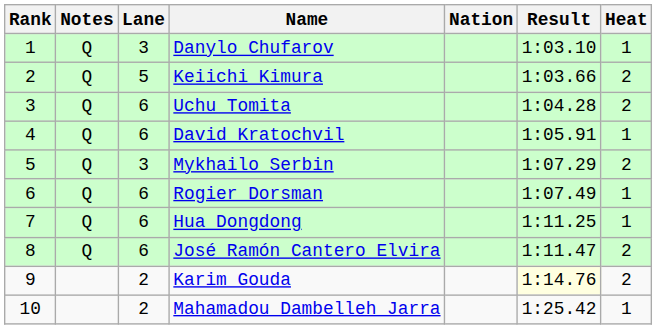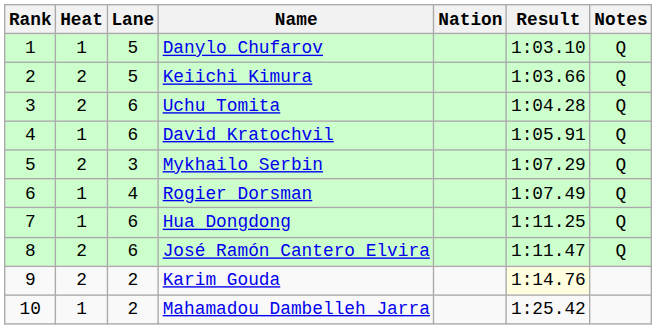 <table class="wikitable sortable" style="text-align:center">
 <tr>
 <th>Rank</th>
-<th>Notes</th>
+<th>Heat</th>
 <th>Lane</th>
 <th>Name</th>
 <th>Nation</th>
 <th>Result</th>
-<th>Heat</th>
+<th>Notes</th>
 </tr>
 <tr bgcolor=ccffcc>
 <td>1</td>
-<td>Q</td>
-<td>3</td>
+<td>1</td>
+<td>5</td>
 <td align=left><a href='#'>Danylo Chufarov</a></td>
 <td align=left></td>
 <td>1:03.10</td>
-<td>1</td>
+<td>Q</td>
 </tr>
 <tr bgcolor=ccffcc>
 <td>2</td>
-<td>Q</td>
+<td>2</td>
 <td>5</td>
 <td align=left><a href='#'>Keiichi Kimura</a></td>
 <td align=left></td>
 <td>1:03.66</td>
-<td>2</td>
+<td>Q</td>
 </tr>
 <tr bgcolor=ccffcc>
 <td>3</td>
-<td>Q</td>
+<td>2</td>
 <td>6</td>
 <td align=left><a href='#'>Uchu Tomita</a></td>
 <td align=left></td>
 <td>1:04.28</td>
-<td>2</td>
+<td>Q</td>
 </tr>
 <tr bgcolor=ccffcc>
 <td>4</td>
-<td>Q</td>
+<td>1</td>
 <td>6</td>
 <td align=left><a href='#'>David Kratochvil</a></td>
 <td align=left></td>
 <td>1:05.91</td>
-<td>1</td>
+<td>Q</td>
 </tr>
 <tr bgcolor=ccffcc>
 <td>5</td>
-<td>Q</td>
+<td>2</td>
 <td>3</td>
 <td align=left><a href='#'>Mykhailo Serbin</a></td>
 <td align=left></td>
 <td>1:07.29</td>
-<td>2</td>
+<td>Q</td>
 </tr>
 <tr bgcolor=ccffcc>
 <td>6</td>
-<td>Q</td>
-<td>6</td>
+<td>1</td>
+<td>4</td>
 <td align=left><a href='#'>Rogier Dorsman</a></td>
 <td align=left></td>
 <td>1:07.49</td>
-<td>1</td>
+<td>Q</td>
 </tr>
 <tr bgcolor=ccffcc>
 <td>7</td>
-<td>Q</td>
+<td>1</td>
 <td>6</td>
 <td align=left><a href='#'>Hua Dongdong</a></td>
 <td align=left></td>
 <td>1:11.25</td>
-<td>1</td>
+<td>Q</td>
 </tr>
 <tr bgcolor=ccffcc>
 <td>8</td>
-<td>Q</td>
+<td>2</td>
 <td>6</td>
 <td align=left><a href='#'>José Ramón Cantero Elvira</a></td>
 <td align=left></td>
 <td>1:11.47</td>
-<td>2</td>
+<td>Q</td>
 </tr>
 <tr>
 <td>9</td>
-<td></td>
+<td>2</td>
 <td>2</td>
 <td align=left><a href='#'>Karim Gouda</a></td>
 <td align=left></td>
 <td style="background: lightyellow;">1:14.76</td>
-<td>2</td>
+<td></td>
 </tr>
 <tr>
 <td>10</td>
-<td></td>
+<td>1</td>
 <td>2</td>
 <td align=left><a href='#'>Mahamadou Dambelleh Jarra</a></td>
 <td align=left></td>
 <td>1:25.42</td>
-<td>1</td>
+<td></td>
 </tr>
 </table>
